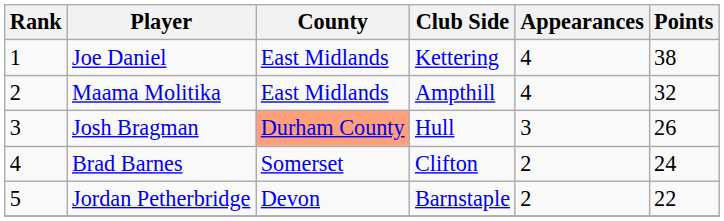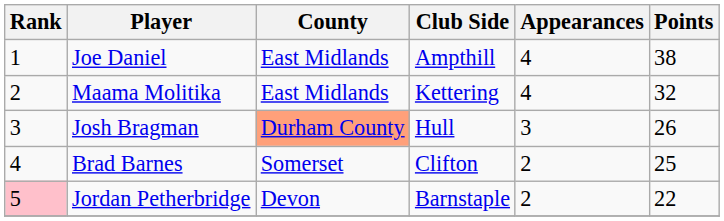 <table class="wikitable">
 <tr>
 <th>Rank</th>
 <th>Player</th>
 <th>County</th>
 <th>Club Side</th>
 <th>Appearances</th>
 <th>Points</th>
 </tr>
 <tr>
 <td>1</td>
 <td> <a href='#'>Joe Daniel</a></td>
 <td><a href='#'>East Midlands</a></td>
-<td><a href='#'>Kettering</a></td>
+<td><a href='#'>Ampthill</a></td>
 <td>4</td>
 <td>38</td>
 </tr>
 <tr>
 <td>2</td>
 <td> <a href='#'>Maama Molitika</a></td>
 <td><a href='#'>East Midlands</a></td>
-<td><a href='#'>Ampthill</a></td>
+<td><a href='#'>Kettering</a></td>
 <td>4</td>
 <td>32</td>
 </tr>
 <tr>
 <td>3</td>
 <td> <a href='#'>Josh Bragman</a></td>
 <td style="background: lightsalmon;"><a href='#'>Durham County</a></td>
 <td><a href='#'>Hull</a></td>
 <td>3</td>
 <td>26</td>
 </tr>
 <tr>
 <td>4</td>
 <td> <a href='#'>Brad Barnes</a></td>
 <td><a href='#'>Somerset</a></td>
 <td><a href='#'>Clifton</a></td>
 <td>2</td>
-<td>24</td>
+<td>25</td>
 </tr>
 <tr>
-<td>5</td>
+<td style="background: pink;">5</td>
 <td> <a href='#'>Jordan Petherbridge</a></td>
 <td><a href='#'>Devon</a></td>
 <td><a href='#'>Barnstaple</a></td>
 <td>2</td>
 <td>22</td>
 </tr>
 <tr>
 </tr>
 </table>
